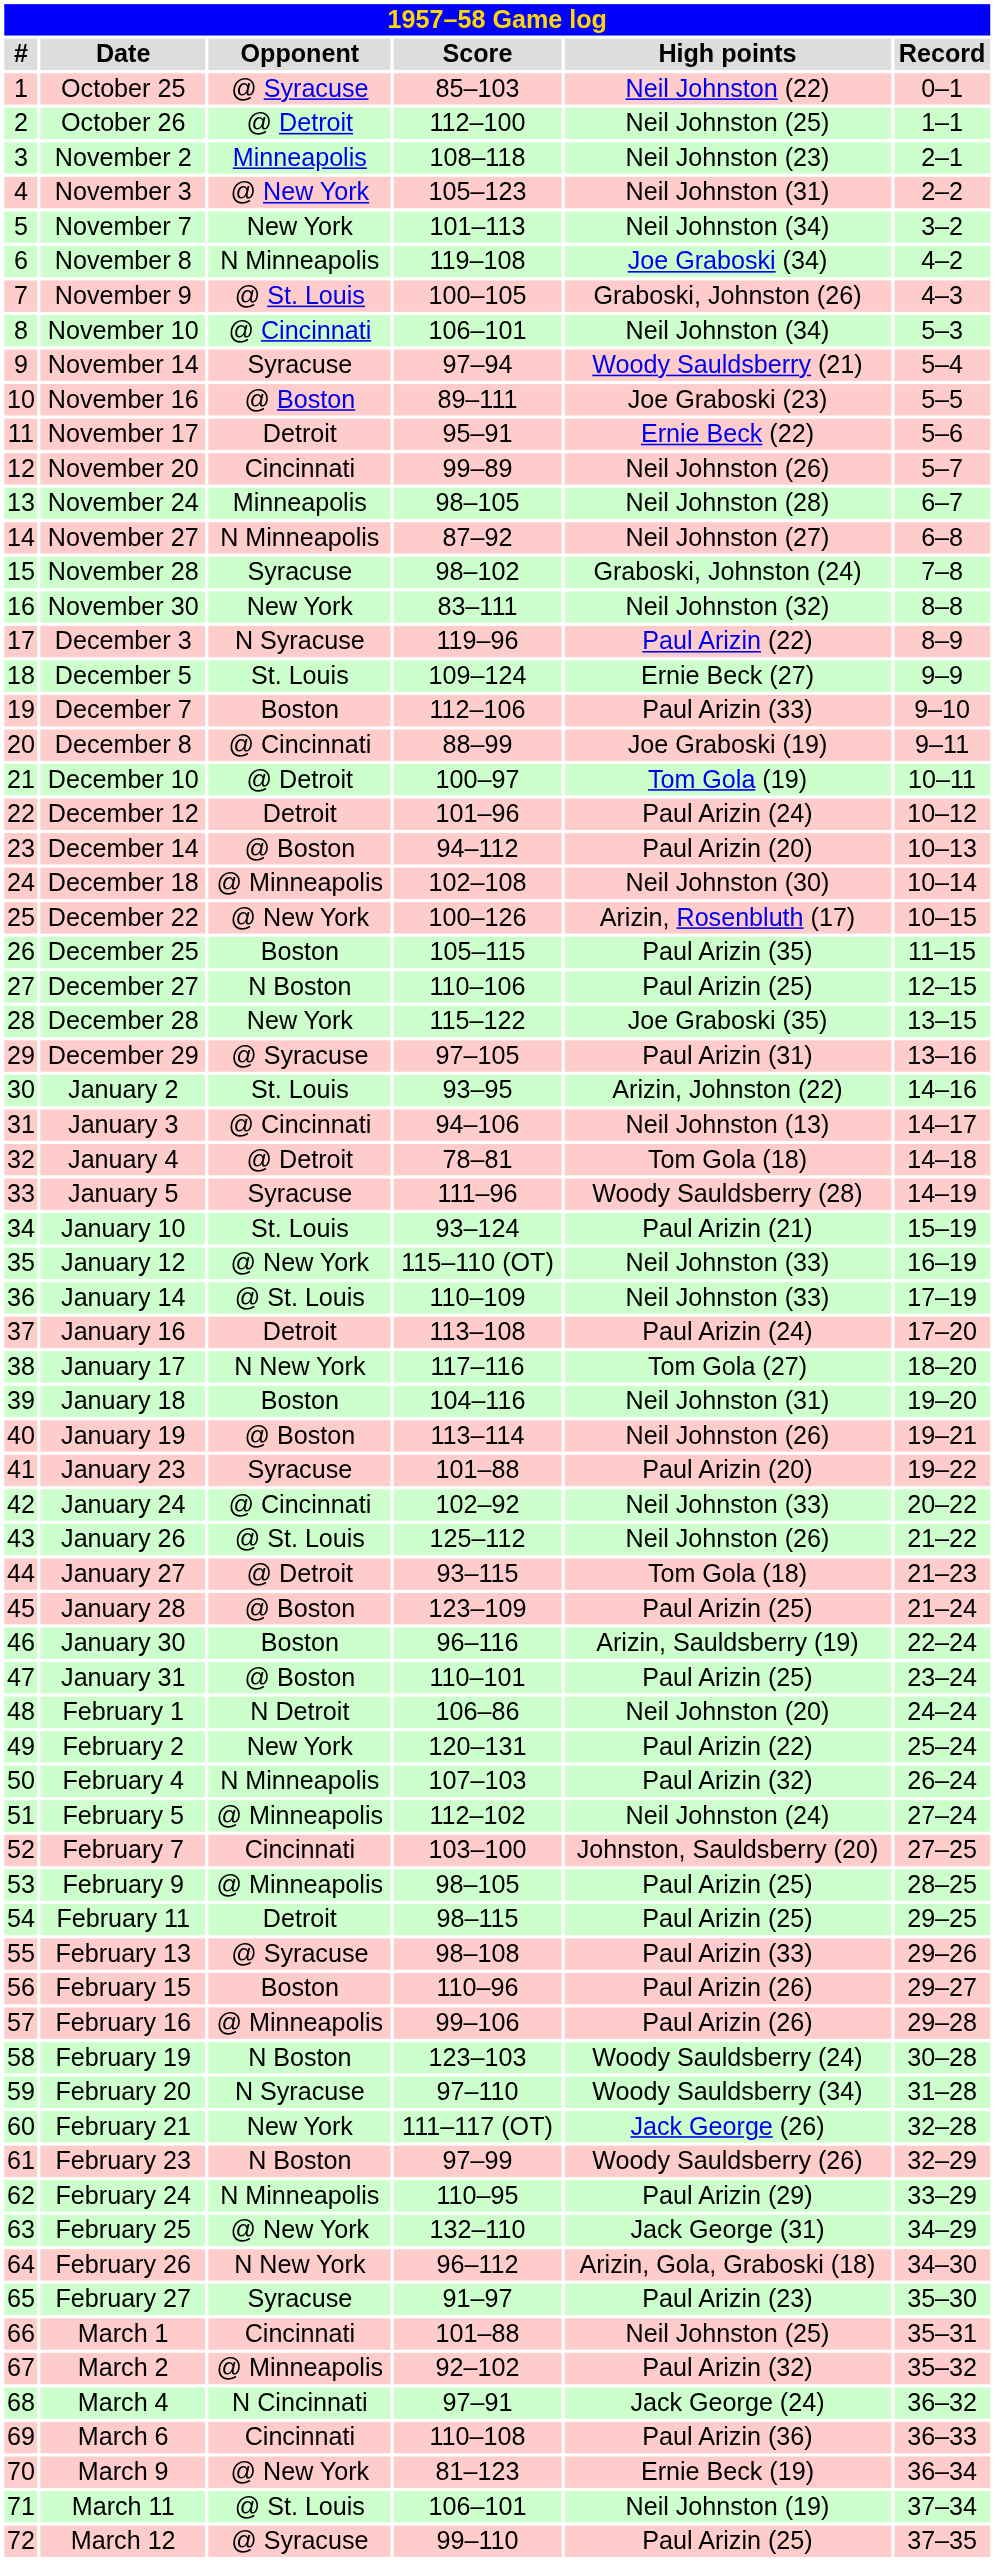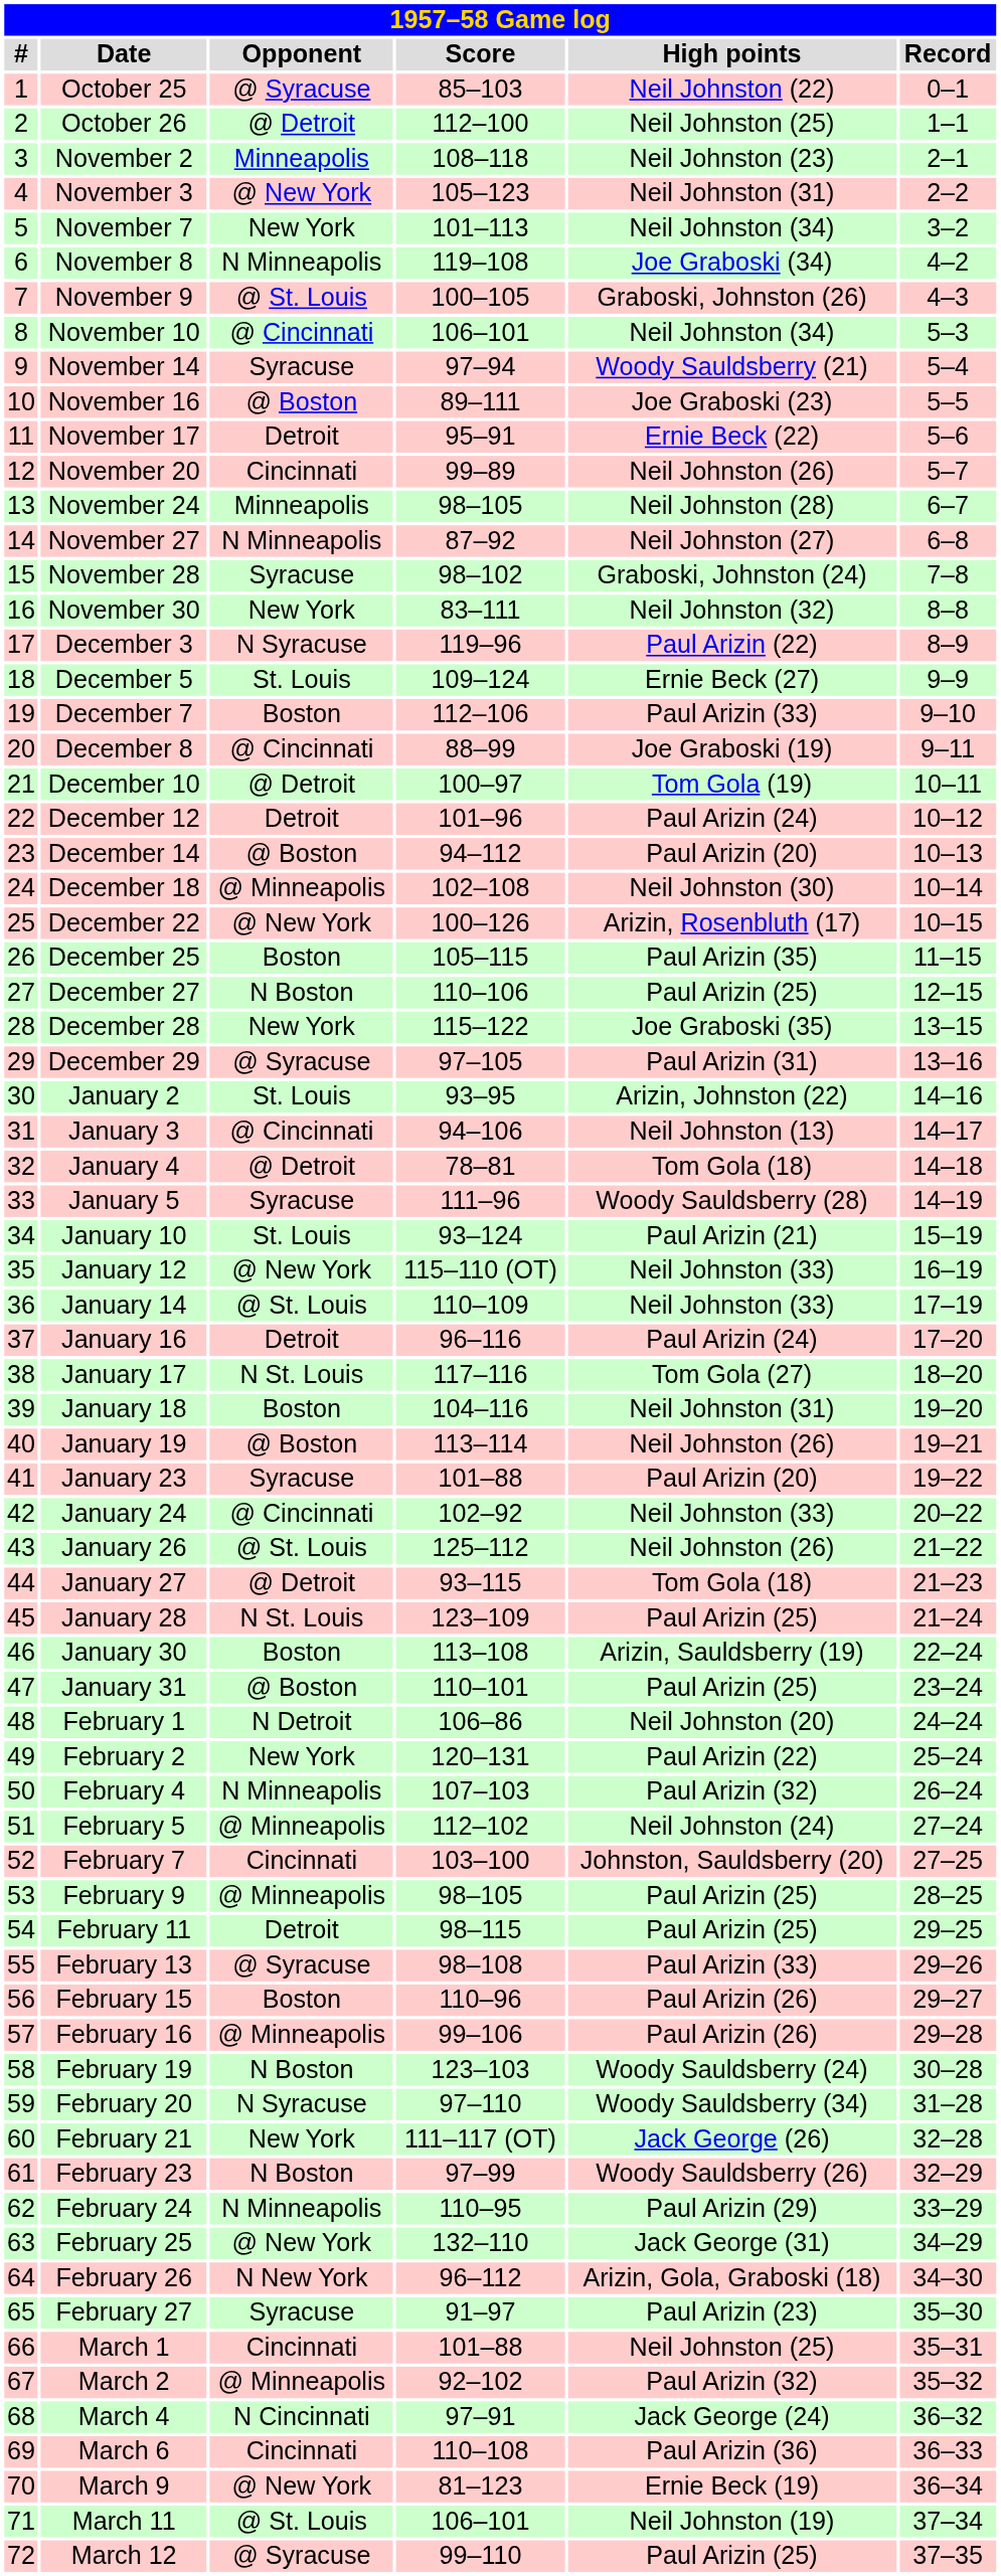 <table class="toccolours collapsible" width=50% style="clear:both; margin:1.5em auto; text-align:center">
 <tr>
 <th colspan=11 style="background:#0000FF; color:#FFD700;">1957–58 Game log</th>
 </tr>
 <tr align="center" bgcolor="#dddddd">
 <td><strong>#</strong></td>
 <td><strong>Date</strong></td>
 <td><strong>Opponent</strong></td>
 <td><strong>Score</strong></td>
 <td><strong>High points</strong></td>
 <td><strong>Record</strong></td>
 </tr>
 <tr align="center" bgcolor="#ffcccc">
 <td>1</td>
 <td>October 25</td>
 <td>@ <a href='#'>Syracuse</a></td>
 <td>85–103</td>
 <td><a href='#'>Neil Johnston</a> (22)</td>
 <td>0–1</td>
 </tr>
 <tr align="center" bgcolor="#ccffcc">
 <td>2</td>
 <td>October 26</td>
 <td>@ <a href='#'>Detroit</a></td>
 <td>112–100</td>
 <td>Neil Johnston (25)</td>
 <td>1–1</td>
 </tr>
 <tr align="center" bgcolor="#ccffcc">
 <td>3</td>
 <td>November 2</td>
 <td><a href='#'>Minneapolis</a></td>
 <td>108–118</td>
 <td>Neil Johnston (23)</td>
 <td>2–1</td>
 </tr>
 <tr align="center" bgcolor="#ffcccc">
 <td>4</td>
 <td>November 3</td>
 <td>@ <a href='#'>New York</a></td>
 <td>105–123</td>
 <td>Neil Johnston (31)</td>
 <td>2–2</td>
 </tr>
 <tr align="center" bgcolor="#ccffcc">
 <td>5</td>
 <td>November 7</td>
 <td>New York</td>
 <td>101–113</td>
 <td>Neil Johnston (34)</td>
 <td>3–2</td>
 </tr>
 <tr align="center" bgcolor="#ccffcc">
 <td>6</td>
 <td>November 8</td>
 <td>N Minneapolis</td>
 <td>119–108</td>
 <td><a href='#'>Joe Graboski</a> (34)</td>
 <td>4–2</td>
 </tr>
 <tr align="center" bgcolor="#ffcccc">
 <td>7</td>
 <td>November 9</td>
 <td>@ <a href='#'>St. Louis</a></td>
 <td>100–105</td>
 <td>Graboski, Johnston (26)</td>
 <td>4–3</td>
 </tr>
 <tr align="center" bgcolor="#ccffcc">
 <td>8</td>
 <td>November 10</td>
 <td>@ <a href='#'>Cincinnati</a></td>
 <td>106–101</td>
 <td>Neil Johnston (34)</td>
 <td>5–3</td>
 </tr>
 <tr align="center" bgcolor="#ffcccc">
 <td>9</td>
 <td>November 14</td>
 <td>Syracuse</td>
 <td>97–94</td>
 <td><a href='#'>Woody Sauldsberry</a> (21)</td>
 <td>5–4</td>
 </tr>
 <tr align="center" bgcolor="#ffcccc">
 <td>10</td>
 <td>November 16</td>
 <td>@ <a href='#'>Boston</a></td>
 <td>89–111</td>
 <td>Joe Graboski (23)</td>
 <td>5–5</td>
 </tr>
 <tr align="center" bgcolor="#ffcccc">
 <td>11</td>
 <td>November 17</td>
 <td>Detroit</td>
 <td>95–91</td>
 <td><a href='#'>Ernie Beck</a> (22)</td>
 <td>5–6</td>
 </tr>
 <tr align="center" bgcolor="#ffcccc">
 <td>12</td>
 <td>November 20</td>
 <td>Cincinnati</td>
 <td>99–89</td>
 <td>Neil Johnston (26)</td>
 <td>5–7</td>
 </tr>
 <tr align="center" bgcolor="#ccffcc">
 <td>13</td>
 <td>November 24</td>
 <td>Minneapolis</td>
 <td>98–105</td>
 <td>Neil Johnston (28)</td>
 <td>6–7</td>
 </tr>
 <tr align="center" bgcolor="#ffcccc">
 <td>14</td>
 <td>November 27</td>
 <td>N Minneapolis</td>
 <td>87–92</td>
 <td>Neil Johnston (27)</td>
 <td>6–8</td>
 </tr>
 <tr align="center" bgcolor="#ccffcc">
 <td>15</td>
 <td>November 28</td>
 <td>Syracuse</td>
 <td>98–102</td>
 <td>Graboski, Johnston (24)</td>
 <td>7–8</td>
 </tr>
 <tr align="center" bgcolor="#ccffcc">
 <td>16</td>
 <td>November 30</td>
 <td>New York</td>
 <td>83–111</td>
 <td>Neil Johnston (32)</td>
 <td>8–8</td>
 </tr>
 <tr align="center" bgcolor="#ffcccc">
 <td>17</td>
 <td>December 3</td>
 <td>N Syracuse</td>
 <td>119–96</td>
 <td><a href='#'>Paul Arizin</a> (22)</td>
 <td>8–9</td>
 </tr>
 <tr align="center" bgcolor="#ccffcc">
 <td>18</td>
 <td>December 5</td>
 <td>St. Louis</td>
 <td>109–124</td>
 <td>Ernie Beck (27)</td>
 <td>9–9</td>
 </tr>
 <tr align="center" bgcolor="#ffcccc">
 <td>19</td>
 <td>December 7</td>
 <td>Boston</td>
 <td>112–106</td>
 <td>Paul Arizin (33)</td>
 <td>9–10</td>
 </tr>
 <tr align="center" bgcolor="#ffcccc">
 <td>20</td>
 <td>December 8</td>
 <td>@ Cincinnati</td>
 <td>88–99</td>
 <td>Joe Graboski (19)</td>
 <td>9–11</td>
 </tr>
 <tr align="center" bgcolor="#ccffcc">
 <td>21</td>
 <td>December 10</td>
 <td>@ Detroit</td>
 <td>100–97</td>
 <td><a href='#'>Tom Gola</a> (19)</td>
 <td>10–11</td>
 </tr>
 <tr align="center" bgcolor="#ffcccc">
 <td>22</td>
 <td>December 12</td>
 <td>Detroit</td>
 <td>101–96</td>
 <td>Paul Arizin (24)</td>
 <td>10–12</td>
 </tr>
 <tr align="center" bgcolor="#ffcccc">
 <td>23</td>
 <td>December 14</td>
 <td>@ Boston</td>
 <td>94–112</td>
 <td>Paul Arizin (20)</td>
 <td>10–13</td>
 </tr>
 <tr align="center" bgcolor="#ffcccc">
 <td>24</td>
 <td>December 18</td>
 <td>@ Minneapolis</td>
 <td>102–108</td>
 <td>Neil Johnston (30)</td>
 <td>10–14</td>
 </tr>
 <tr align="center" bgcolor="#ffcccc">
 <td>25</td>
 <td>December 22</td>
 <td>@ New York</td>
 <td>100–126</td>
 <td>Arizin, <a href='#'>Rosenbluth</a> (17)</td>
 <td>10–15</td>
 </tr>
 <tr align="center" bgcolor="#ccffcc">
 <td>26</td>
 <td>December 25</td>
 <td>Boston</td>
 <td>105–115</td>
 <td>Paul Arizin (35)</td>
 <td>11–15</td>
 </tr>
 <tr align="center" bgcolor="#ccffcc">
 <td>27</td>
 <td>December 27</td>
 <td>N Boston</td>
 <td>110–106</td>
 <td>Paul Arizin (25)</td>
 <td>12–15</td>
 </tr>
 <tr align="center" bgcolor="#ccffcc">
 <td>28</td>
 <td>December 28</td>
 <td>New York</td>
 <td>115–122</td>
 <td>Joe Graboski (35)</td>
 <td>13–15</td>
 </tr>
 <tr align="center" bgcolor="#ffcccc">
 <td>29</td>
 <td>December 29</td>
 <td>@ Syracuse</td>
 <td>97–105</td>
 <td>Paul Arizin (31)</td>
 <td>13–16</td>
 </tr>
 <tr align="center" bgcolor="#ccffcc">
 <td>30</td>
 <td>January 2</td>
 <td>St. Louis</td>
 <td>93–95</td>
 <td>Arizin, Johnston (22)</td>
 <td>14–16</td>
 </tr>
 <tr align="center" bgcolor="#ffcccc">
 <td>31</td>
 <td>January 3</td>
 <td>@ Cincinnati</td>
 <td>94–106</td>
 <td>Neil Johnston (13)</td>
 <td>14–17</td>
 </tr>
 <tr align="center" bgcolor="#ffcccc">
 <td>32</td>
 <td>January 4</td>
 <td>@ Detroit</td>
 <td>78–81</td>
 <td>Tom Gola (18)</td>
 <td>14–18</td>
 </tr>
 <tr align="center" bgcolor="#ffcccc">
 <td>33</td>
 <td>January 5</td>
 <td>Syracuse</td>
 <td>111–96</td>
 <td>Woody Sauldsberry (28)</td>
 <td>14–19</td>
 </tr>
 <tr align="center" bgcolor="#ccffcc">
 <td>34</td>
 <td>January 10</td>
 <td>St. Louis</td>
 <td>93–124</td>
 <td>Paul Arizin (21)</td>
 <td>15–19</td>
 </tr>
 <tr align="center" bgcolor="#ccffcc">
 <td>35</td>
 <td>January 12</td>
 <td>@ New York</td>
 <td>115–110 (OT)</td>
 <td>Neil Johnston (33)</td>
 <td>16–19</td>
 </tr>
 <tr align="center" bgcolor="#ccffcc">
 <td>36</td>
 <td>January 14</td>
 <td>@ St. Louis</td>
 <td>110–109</td>
 <td>Neil Johnston (33)</td>
 <td>17–19</td>
 </tr>
 <tr align="center" bgcolor="#ffcccc">
 <td>37</td>
 <td>January 16</td>
 <td>Detroit</td>
-<td>113–108</td>
+<td>96–116</td>
 <td>Paul Arizin (24)</td>
 <td>17–20</td>
 </tr>
 <tr align="center" bgcolor="#ccffcc">
 <td>38</td>
 <td>January 17</td>
-<td>N New York</td>
+<td>N St. Louis</td>
 <td>117–116</td>
 <td>Tom Gola (27)</td>
 <td>18–20</td>
 </tr>
 <tr align="center" bgcolor="#ccffcc">
 <td>39</td>
 <td>January 18</td>
 <td>Boston</td>
 <td>104–116</td>
 <td>Neil Johnston (31)</td>
 <td>19–20</td>
 </tr>
 <tr align="center" bgcolor="#ffcccc">
 <td>40</td>
 <td>January 19</td>
 <td>@ Boston</td>
 <td>113–114</td>
 <td>Neil Johnston (26)</td>
 <td>19–21</td>
 </tr>
 <tr align="center" bgcolor="#ffcccc">
 <td>41</td>
 <td>January 23</td>
 <td>Syracuse</td>
 <td>101–88</td>
 <td>Paul Arizin (20)</td>
 <td>19–22</td>
 </tr>
 <tr align="center" bgcolor="#ccffcc">
 <td>42</td>
 <td>January 24</td>
 <td>@ Cincinnati</td>
 <td>102–92</td>
 <td>Neil Johnston (33)</td>
 <td>20–22</td>
 </tr>
 <tr align="center" bgcolor="#ccffcc">
 <td>43</td>
 <td>January 26</td>
 <td>@ St. Louis</td>
 <td>125–112</td>
 <td>Neil Johnston (26)</td>
 <td>21–22</td>
 </tr>
 <tr align="center" bgcolor="#ffcccc">
 <td>44</td>
 <td>January 27</td>
 <td>@ Detroit</td>
 <td>93–115</td>
 <td>Tom Gola (18)</td>
 <td>21–23</td>
 </tr>
 <tr align="center" bgcolor="#ffcccc">
 <td>45</td>
 <td>January 28</td>
-<td>@ Boston</td>
+<td>N St. Louis</td>
 <td>123–109</td>
 <td>Paul Arizin (25)</td>
 <td>21–24</td>
 </tr>
 <tr align="center" bgcolor="#ccffcc">
 <td>46</td>
 <td>January 30</td>
 <td>Boston</td>
-<td>96–116</td>
+<td>113–108</td>
 <td>Arizin, Sauldsberry (19)</td>
 <td>22–24</td>
 </tr>
 <tr align="center" bgcolor="#ccffcc">
 <td>47</td>
 <td>January 31</td>
 <td>@ Boston</td>
 <td>110–101</td>
 <td>Paul Arizin (25)</td>
 <td>23–24</td>
 </tr>
 <tr align="center" bgcolor="#ccffcc">
 <td>48</td>
 <td>February 1</td>
 <td>N Detroit</td>
 <td>106–86</td>
 <td>Neil Johnston (20)</td>
 <td>24–24</td>
 </tr>
 <tr align="center" bgcolor="#ccffcc">
 <td>49</td>
 <td>February 2</td>
 <td>New York</td>
 <td>120–131</td>
 <td>Paul Arizin (22)</td>
 <td>25–24</td>
 </tr>
 <tr align="center" bgcolor="#ccffcc">
 <td>50</td>
 <td>February 4</td>
 <td>N Minneapolis</td>
 <td>107–103</td>
 <td>Paul Arizin (32)</td>
 <td>26–24</td>
 </tr>
 <tr align="center" bgcolor="#ccffcc">
 <td>51</td>
 <td>February 5</td>
 <td>@ Minneapolis</td>
 <td>112–102</td>
 <td>Neil Johnston (24)</td>
 <td>27–24</td>
 </tr>
 <tr align="center" bgcolor="#ffcccc">
 <td>52</td>
 <td>February 7</td>
 <td>Cincinnati</td>
 <td>103–100</td>
 <td>Johnston, Sauldsberry (20)</td>
 <td>27–25</td>
 </tr>
 <tr align="center" bgcolor="#ccffcc">
 <td>53</td>
 <td>February 9</td>
 <td>@ Minneapolis</td>
 <td>98–105</td>
 <td>Paul Arizin (25)</td>
 <td>28–25</td>
 </tr>
 <tr align="center" bgcolor="#ccffcc">
 <td>54</td>
 <td>February 11</td>
 <td>Detroit</td>
 <td>98–115</td>
 <td>Paul Arizin (25)</td>
 <td>29–25</td>
 </tr>
 <tr align="center" bgcolor="#ffcccc">
 <td>55</td>
 <td>February 13</td>
 <td>@ Syracuse</td>
 <td>98–108</td>
 <td>Paul Arizin (33)</td>
 <td>29–26</td>
 </tr>
 <tr align="center" bgcolor="#ffcccc">
 <td>56</td>
 <td>February 15</td>
 <td>Boston</td>
 <td>110–96</td>
 <td>Paul Arizin (26)</td>
 <td>29–27</td>
 </tr>
 <tr align="center" bgcolor="#ffcccc">
 <td>57</td>
 <td>February 16</td>
 <td>@ Minneapolis</td>
 <td>99–106</td>
 <td>Paul Arizin (26)</td>
 <td>29–28</td>
 </tr>
 <tr align="center" bgcolor="#ccffcc">
 <td>58</td>
 <td>February 19</td>
 <td>N Boston</td>
 <td>123–103</td>
 <td>Woody Sauldsberry (24)</td>
 <td>30–28</td>
 </tr>
 <tr align="center" bgcolor="#ccffcc">
 <td>59</td>
 <td>February 20</td>
 <td>N Syracuse</td>
 <td>97–110</td>
 <td>Woody Sauldsberry (34)</td>
 <td>31–28</td>
 </tr>
 <tr align="center" bgcolor="#ccffcc">
 <td>60</td>
 <td>February 21</td>
 <td>New York</td>
 <td>111–117 (OT)</td>
 <td><a href='#'>Jack George</a> (26)</td>
 <td>32–28</td>
 </tr>
 <tr align="center" bgcolor="#ffcccc">
 <td>61</td>
 <td>February 23</td>
 <td>N Boston</td>
 <td>97–99</td>
 <td>Woody Sauldsberry (26)</td>
 <td>32–29</td>
 </tr>
 <tr align="center" bgcolor="#ccffcc">
 <td>62</td>
 <td>February 24</td>
 <td>N Minneapolis</td>
 <td>110–95</td>
 <td>Paul Arizin (29)</td>
 <td>33–29</td>
 </tr>
 <tr align="center" bgcolor="#ccffcc">
 <td>63</td>
 <td>February 25</td>
 <td>@ New York</td>
 <td>132–110</td>
 <td>Jack George (31)</td>
 <td>34–29</td>
 </tr>
 <tr align="center" bgcolor="#ffcccc">
 <td>64</td>
 <td>February 26</td>
 <td>N New York</td>
 <td>96–112</td>
 <td>Arizin, Gola, Graboski (18)</td>
 <td>34–30</td>
 </tr>
 <tr align="center" bgcolor="#ccffcc">
 <td>65</td>
 <td>February 27</td>
 <td>Syracuse</td>
 <td>91–97</td>
 <td>Paul Arizin (23)</td>
 <td>35–30</td>
 </tr>
 <tr align="center" bgcolor="#ffcccc">
 <td>66</td>
 <td>March 1</td>
 <td>Cincinnati</td>
 <td>101–88</td>
 <td>Neil Johnston (25)</td>
 <td>35–31</td>
 </tr>
 <tr align="center" bgcolor="#ffcccc">
 <td>67</td>
 <td>March 2</td>
 <td>@ Minneapolis</td>
 <td>92–102</td>
 <td>Paul Arizin (32)</td>
 <td>35–32</td>
 </tr>
 <tr align="center" bgcolor="#ccffcc">
 <td>68</td>
 <td>March 4</td>
 <td>N Cincinnati</td>
 <td>97–91</td>
 <td>Jack George (24)</td>
 <td>36–32</td>
 </tr>
 <tr align="center" bgcolor="#ffcccc">
 <td>69</td>
 <td>March 6</td>
 <td>Cincinnati</td>
 <td>110–108</td>
 <td>Paul Arizin (36)</td>
 <td>36–33</td>
 </tr>
 <tr align="center" bgcolor="#ffcccc">
 <td>70</td>
 <td>March 9</td>
 <td>@ New York</td>
 <td>81–123</td>
 <td>Ernie Beck (19)</td>
 <td>36–34</td>
 </tr>
 <tr align="center" bgcolor="#ccffcc">
 <td>71</td>
 <td>March 11</td>
 <td>@ St. Louis</td>
 <td>106–101</td>
 <td>Neil Johnston (19)</td>
 <td>37–34</td>
 </tr>
 <tr align="center" bgcolor="#ffcccc">
 <td>72</td>
 <td>March 12</td>
 <td>@ Syracuse</td>
 <td>99–110</td>
 <td>Paul Arizin (25)</td>
 <td>37–35</td>
 </tr>
 </table>
